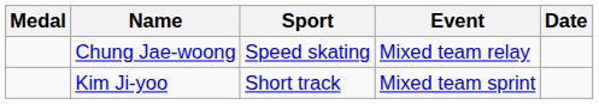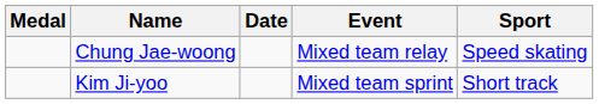 <table class="wikitable sortable" style="font-size: 95%">
 <tr>
 <th>Medal</th>
 <th>Name</th>
+<th>Date</th>
+<th>Event</th>
 <th>Sport</th>
-<th>Event</th>
-<th>Date</th>
 </tr>
 <tr>
 <td></td>
 <td><a href='#'>Chung Jae-woong</a></td>
+<td></td>
+<td><a href='#'>Mixed team relay</a></td>
 <td><a href='#'>Speed skating</a></td>
-<td><a href='#'>Mixed team relay</a></td>
-<td></td>
 </tr>
 <tr>
 <td></td>
 <td><a href='#'>Kim Ji-yoo</a></td>
+<td></td>
+<td><a href='#'>Mixed team sprint</a></td>
 <td><a href='#'>Short track</a></td>
-<td><a href='#'>Mixed team sprint</a></td>
-<td></td>
 </tr>
 </table>
